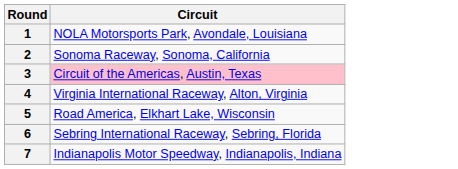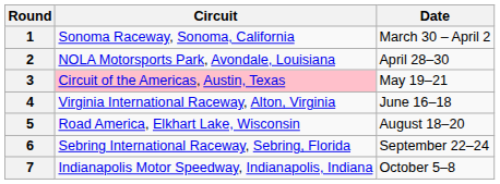 <table class="wikitable" style="font-size:85%;">
 <tr>
 <th>Round</th>
 <th>Circuit</th>
+<th>Date</th>
 </tr>
 <tr>
 <th>1</th>
-<td> <a href='#'>NOLA Motorsports Park</a>, <a href='#'>Avondale, Louisiana</a></td>
+<td> <a href='#'>Sonoma Raceway</a>, <a href='#'>Sonoma, California</a></td>
+<td>March 30 – April 2</td>
 </tr>
 <tr>
 <th>2</th>
-<td> <a href='#'>Sonoma Raceway</a>, <a href='#'>Sonoma, California</a></td>
+<td> <a href='#'>NOLA Motorsports Park</a>, <a href='#'>Avondale, Louisiana</a></td>
+<td>April 28–30</td>
 </tr>
 <tr>
 <th>3</th>
 <td style="background: pink;"> <a href='#'>Circuit of the Americas</a>, <a href='#'>Austin, Texas</a></td>
+<td>May 19–21</td>
 </tr>
 <tr>
 <th>4</th>
 <td> <a href='#'>Virginia International Raceway</a>, <a href='#'>Alton, Virginia</a></td>
+<td>June 16–18</td>
 </tr>
 <tr>
 <th>5</th>
 <td> <a href='#'>Road America</a>, <a href='#'>Elkhart Lake, Wisconsin</a></td>
+<td>August 18–20</td>
 </tr>
 <tr>
 <th>6</th>
 <td> <a href='#'>Sebring International Raceway</a>, <a href='#'>Sebring, Florida</a></td>
+<td>September 22–24</td>
 </tr>
 <tr>
 <th>7</th>
 <td> <a href='#'>Indianapolis Motor Speedway</a>, <a href='#'>Indianapolis, Indiana</a></td>
+<td>October 5–8</td>
 </tr>
 </table>
